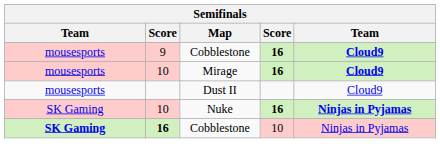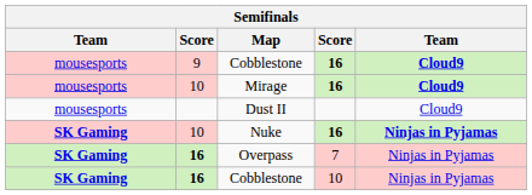 <table class="wikitable" style="text-align: center;">
 <tr>
 <th colspan=5>Semifinals</th>
 </tr>
 <tr>
 <th width="181px">Team</th>
 <th width="20px">Score</th>
 <th width="100px">Map</th>
 <th width="20px">Score</th>
 <th width="181px">Team</th>
 </tr>
 <tr>
 <td style="background: #FFCCCC;"><a href='#'>mousesports</a></td>
 <td style="background: #FFCCCC;">9</td>
 <td>Cobblestone</td>
 <td style="background: #D0F0C0;"><strong>16</strong></td>
 <td style="background: #D0F0C0;"><strong><a href='#'>Cloud9</a></strong></td>
 </tr>
 <tr>
 <td style="background: #FFCCCC;"><a href='#'>mousesports</a></td>
 <td style="background: #FFCCCC;">10</td>
 <td>Mirage</td>
 <td style="background: #D0F0C0;"><strong>16</strong></td>
 <td style="background: #D0F0C0;"><strong><a href='#'>Cloud9</a></strong></td>
 </tr>
 <tr>
 <td><a href='#'>mousesports</a></td>
 <td></td>
 <td>Dust II</td>
 <td></td>
 <td><a href='#'>Cloud9</a></td>
 </tr>
 <tr>
-<td style="background: #FFCCCC;"><a href='#'>SK Gaming</a></td>
+<td style="background: #FFCCCC;"><strong><a href='#'>SK Gaming</a></strong></td>
 <td style="background: #FFCCCC;">10</td>
 <td>Nuke</td>
 <td style="background: #D0F0C0;"><strong>16</strong></td>
 <td style="background: #D0F0C0;"><strong><a href='#'>Ninjas in Pyjamas</a></strong></td>
+</tr>
+<tr>
+<td style="background: #D0F0C0;"><strong><a href='#'>SK Gaming</a></strong></td>
+<td style="background: #D0F0C0;"><strong>16</strong></td>
+<td>Overpass</td>
+<td style="background: #FFCCCC;">7</td>
+<td style="background: #FFCCCC;"><a href='#'>Ninjas in Pyjamas</a></td>
 </tr>
 <tr>
 <td style="background: #D0F0C0;"><strong><a href='#'>SK Gaming</a></strong></td>
 <td style="background: #D0F0C0;"><strong>16</strong></td>
 <td>Cobblestone</td>
 <td style="background: #FFCCCC;">10</td>
 <td style="background: #FFCCCC;"><a href='#'>Ninjas in Pyjamas</a></td>
 </tr>
 </table>
